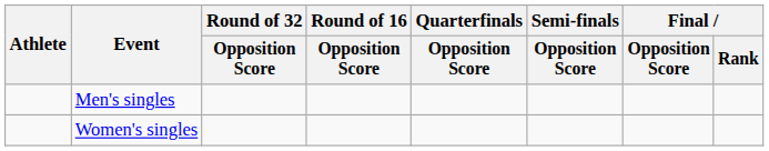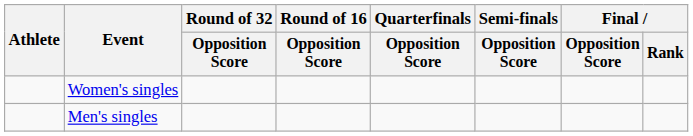 <table class="wikitable" style="font-size:90%">
 <tr>
 <th rowspan=2>Athlete</th>
 <th rowspan=2>Event</th>
 <th>Round of 32</th>
 <th>Round of 16</th>
 <th>Quarterfinals</th>
 <th>Semi-finals</th>
 <th colspan=2>Final / </th>
 </tr>
 <tr style="font-size:95%">
 <th>Opposition<br>Score</th>
 <th>Opposition<br>Score</th>
 <th>Opposition<br>Score</th>
 <th>Opposition<br>Score</th>
 <th>Opposition<br>Score</th>
 <th>Rank</th>
 </tr>
 <tr align=center>
 <td align=left></td>
-<td align=left><a href='#'>Men's singles</a></td>
+<td align=left><a href='#'>Women's singles</a></td>
 <td></td>
 <td></td>
 <td></td>
 <td></td>
 <td></td>
 <td></td>
 </tr>
 <tr align=center>
 <td align=left></td>
-<td align=left><a href='#'>Women's singles</a></td>
+<td align=left><a href='#'>Men's singles</a></td>
 <td></td>
 <td></td>
 <td></td>
 <td></td>
 <td></td>
 <td></td>
 </tr>
 </table>
